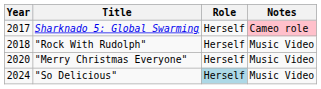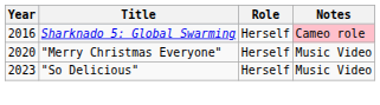 <table class="wikitable">
 <tr style="background:#b0c4de; text-align:center;">
 <th>Year</th>
 <th>Title</th>
 <th>Role</th>
 <th>Notes</th>
 </tr>
 <tr>
-<td>2017</td>
+<td>2016</td>
 <td><em><a href='#'>Sharknado 5: Global Swarming</a></em></td>
 <td>Herself</td>
 <td style="background: pink;">Cameo role</td>
-</tr>
-<tr>
-<td>2018</td>
-<td>"Rock With Rudolph"</td>
-<td>Herself</td>
-<td>Music Video</td>
 </tr>
 <tr>
 <td>2020</td>
 <td>"Merry Christmas Everyone"</td>
 <td>Herself</td>
 <td>Music Video</td>
 </tr>
 <tr>
-<td>2024</td>
+<td>2023</td>
 <td>"So Delicious"</td>
-<td style="background: lightblue;">Herself</td>
+<td>Herself</td>
 <td>Music Video</td>
 </tr>
 </table>
